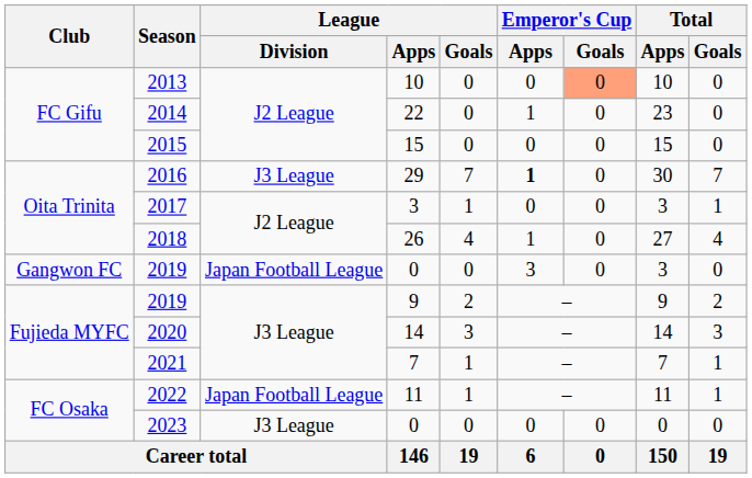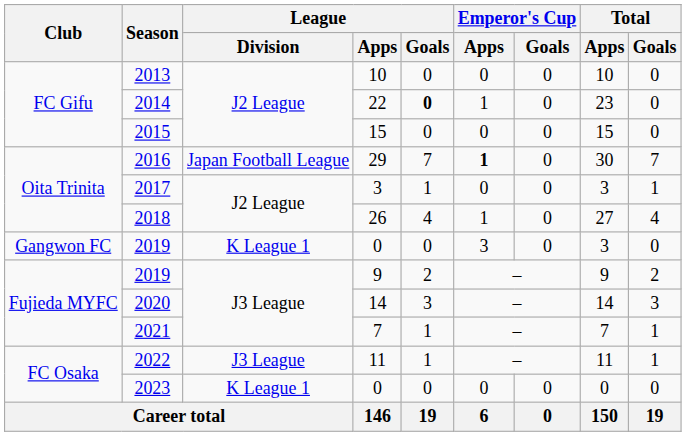 <table class="wikitable" style="text-align:center">
 <tr>
 <th rowspan="2">Club</th>
 <th rowspan="2">Season</th>
 <th colspan="3">League</th>
 <th colspan="2"><a href='#'>Emperor's Cup</a></th>
 <th colspan="2">Total</th>
 </tr>
 <tr>
 <th>Division</th>
 <th>Apps</th>
 <th>Goals</th>
 <th>Apps</th>
 <th>Goals</th>
 <th>Apps</th>
 <th>Goals</th>
 </tr>
 <tr>
 <td rowspan="3"><a href='#'>FC Gifu</a></td>
 <td><a href='#'>2013</a></td>
 <td rowspan="3"><a href='#'>J2 League</a></td>
 <td>10</td>
 <td>0</td>
 <td>0</td>
-<td style="background: lightsalmon;">0</td>
+<td>0</td>
 <td>10</td>
 <td>0</td>
 </tr>
 <tr>
 <td><a href='#'>2014</a></td>
 <td>22</td>
-<td>0</td>
+<td><strong>0</strong></td>
 <td>1</td>
 <td>0</td>
 <td>23</td>
 <td>0</td>
 </tr>
 <tr>
 <td><a href='#'>2015</a></td>
 <td>15</td>
 <td>0</td>
 <td>0</td>
 <td>0</td>
 <td>15</td>
 <td>0</td>
 </tr>
 <tr>
 <td rowspan="3"><a href='#'>Oita Trinita</a></td>
 <td><a href='#'>2016</a></td>
-<td><a href='#'>J3 League</a></td>
+<td><a href='#'>Japan Football League</a></td>
 <td>29</td>
 <td>7</td>
 <td><strong>1</strong></td>
 <td>0</td>
 <td>30</td>
 <td>7</td>
 </tr>
 <tr>
 <td><a href='#'>2017</a></td>
 <td rowspan="2">J2 League</td>
 <td>3</td>
 <td>1</td>
 <td>0</td>
 <td>0</td>
 <td>3</td>
 <td>1</td>
 </tr>
 <tr>
 <td><a href='#'>2018</a></td>
 <td>26</td>
 <td>4</td>
 <td>1</td>
 <td>0</td>
 <td>27</td>
 <td>4</td>
 </tr>
 <tr>
 <td><a href='#'>Gangwon FC</a></td>
 <td><a href='#'>2019</a></td>
-<td><a href='#'>Japan Football League</a></td>
+<td><a href='#'>K League 1</a></td>
 <td>0</td>
 <td>0</td>
 <td>3</td>
 <td>0</td>
 <td>3</td>
 <td>0</td>
 </tr>
 <tr>
 <td rowspan="3"><a href='#'>Fujieda MYFC</a></td>
 <td><a href='#'>2019</a></td>
 <td rowspan="3">J3 League</td>
 <td>9</td>
 <td>2</td>
 <td colspan="2">–</td>
 <td>9</td>
 <td>2</td>
 </tr>
 <tr>
 <td><a href='#'>2020</a></td>
 <td>14</td>
 <td>3</td>
 <td colspan="2">–</td>
 <td>14</td>
 <td>3</td>
 </tr>
 <tr>
 <td><a href='#'>2021</a></td>
 <td>7</td>
 <td>1</td>
 <td colspan="2">–</td>
 <td>7</td>
 <td>1</td>
 </tr>
 <tr>
 <td rowspan="2"><a href='#'>FC Osaka</a></td>
 <td><a href='#'>2022</a></td>
-<td><a href='#'>Japan Football League</a></td>
+<td><a href='#'>J3 League</a></td>
 <td>11</td>
 <td>1</td>
 <td colspan="2">–</td>
 <td>11</td>
 <td>1</td>
 </tr>
 <tr>
 <td><a href='#'>2023</a></td>
-<td>J3 League</td>
+<td><a href='#'>K League 1</a></td>
 <td>0</td>
 <td>0</td>
 <td>0</td>
 <td>0</td>
 <td>0</td>
 <td>0</td>
 </tr>
 <tr>
 <th colspan="3">Career total</th>
 <th>146</th>
 <th>19</th>
 <th>6</th>
 <th>0</th>
 <th>150</th>
 <th>19</th>
 </tr>
 </table>
